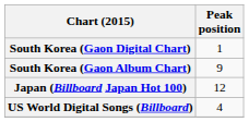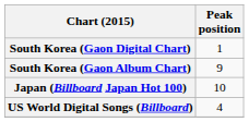 <table class="wikitable sortable plainrowheaders" style="text-align:center;">
 <tr>
 <th>Chart (2015)</th>
 <th>Peak<br>position</th>
 </tr>
 <tr>
 <th scope="row">South Korea (<a href='#'>Gaon Digital Chart</a>)</th>
 <td>1</td>
 </tr>
 <tr>
 <th scope="row">South Korea (<a href='#'>Gaon Album Chart</a>)</th>
 <td>9</td>
 </tr>
 <tr>
 <th scope="row">Japan (<em><a href='#'>Billboard</a></em> <a href='#'>Japan Hot 100</a>)</th>
-<td>12</td>
+<td>10</td>
 </tr>
 <tr>
 <th scope="row">US World Digital Songs (<a href='#'><em>Billboard</em></a>)</th>
 <td>4</td>
 </tr>
 <tr>
 </tr>
 </table>
